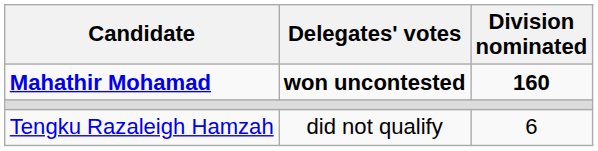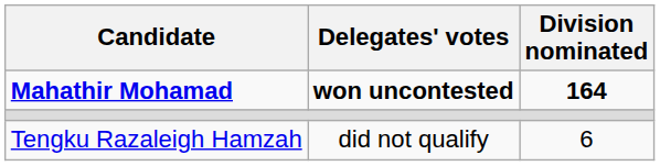 <table class=wikitable>
 <tr>
 <th>Candidate</th>
 <th>Delegates' votes</th>
 <th>Division<br>nominated</th>
 </tr>
 <tr>
 <td><strong><a href='#'>Mahathir Mohamad</a></strong></td>
 <td align=center><strong>won uncontested</strong></td>
-<td align=center><strong>160</strong></td>
+<td align=center><strong>164</strong></td>
 </tr>
 <tr>
 <td colspan=3 bgcolor=dcdcdc></td>
 </tr>
 <tr>
 <td><a href='#'>Tengku Razaleigh Hamzah</a></td>
 <td align=center>did not qualify</td>
 <td align=center>6</td>
 </tr>
 </table>
